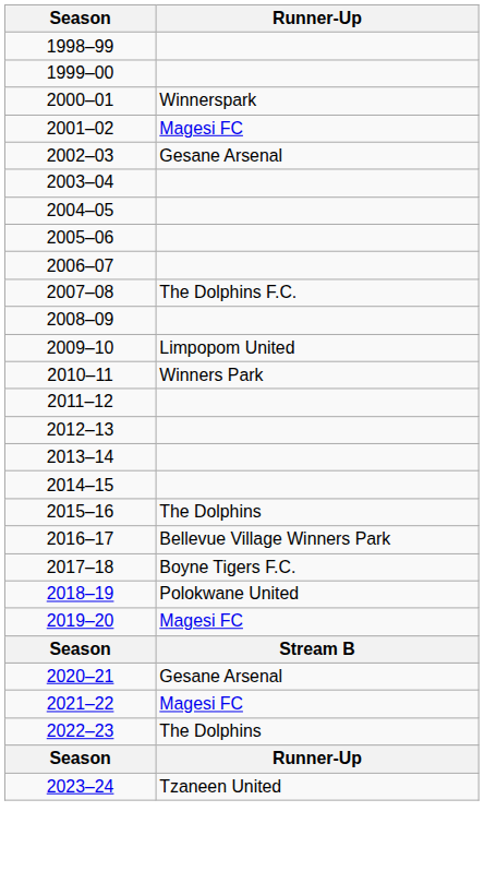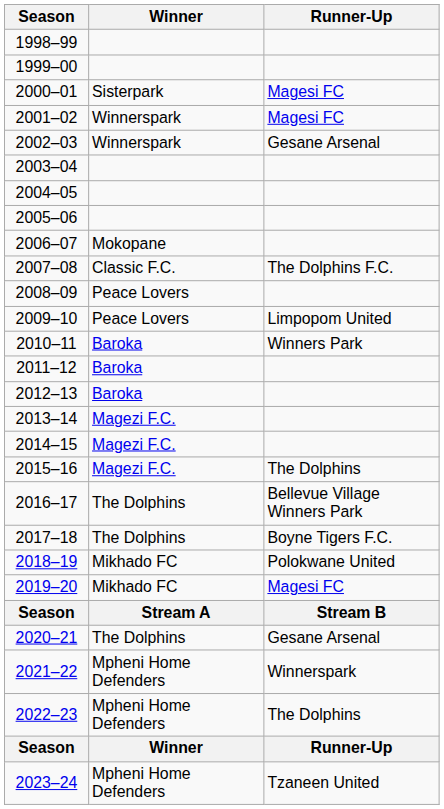 <table class="wikitable" width="440px";>
 <tr>
 <th width="80px">Season</th>
+<th width="180px">Winner</th>
 <th width="180px">Runner-Up</th>
 </tr>
 <tr>
 <td align="center">1998–99</td>
 <td></td>
+<td></td>
 </tr>
 <tr>
 <td align="center">1999–00</td>
 <td></td>
+<td></td>
 </tr>
 <tr>
 <td align="center">2000–01</td>
-<td>Winnerspark</td>
+<td>Sisterpark</td>
+<td><a href='#'>Magesi FC</a></td>
 </tr>
 <tr>
 <td align="center">2001–02</td>
+<td>Winnerspark</td>
 <td><a href='#'>Magesi FC</a></td>
 </tr>
 <tr>
 <td align="center">2002–03</td>
+<td>Winnerspark</td>
 <td>Gesane Arsenal</td>
 </tr>
 <tr>
 <td align="center">2003–04</td>
 <td></td>
+<td></td>
 </tr>
 <tr>
 <td align="center">2004–05</td>
+<td></td>
 <td></td>
 </tr>
 <tr>
 <td align="center">2005–06</td>
 <td></td>
+<td></td>
 </tr>
 <tr>
 <td align="center">2006–07</td>
+<td>Mokopane</td>
 <td></td>
 </tr>
 <tr>
 <td align="center">2007–08</td>
+<td>Classic F.C.</td>
 <td>The Dolphins F.C.</td>
 </tr>
 <tr>
 <td align="center">2008–09</td>
+<td>Peace Lovers</td>
 <td></td>
 </tr>
 <tr>
 <td align="center">2009–10</td>
+<td>Peace Lovers</td>
 <td>Limpopom United</td>
 </tr>
 <tr>
 <td align="center">2010–11</td>
+<td><a href='#'>Baroka</a></td>
 <td>Winners Park</td>
 </tr>
 <tr>
 <td align="center">2011–12</td>
+<td><a href='#'>Baroka</a></td>
 <td></td>
 </tr>
 <tr>
 <td align="center">2012–13</td>
+<td><a href='#'>Baroka</a></td>
 <td></td>
 </tr>
 <tr>
 <td align="center">2013–14</td>
+<td><a href='#'>Magezi F.C.</a></td>
 <td></td>
 </tr>
 <tr>
 <td align="center">2014–15</td>
+<td><a href='#'>Magezi F.C.</a></td>
 <td></td>
 </tr>
 <tr>
 <td align="center">2015–16</td>
+<td><a href='#'>Magezi F.C.</a></td>
 <td>The Dolphins</td>
 </tr>
 <tr>
 <td align="center">2016–17</td>
+<td>The Dolphins</td>
 <td>Bellevue Village Winners Park</td>
 </tr>
 <tr>
 <td align="center">2017–18</td>
+<td>The Dolphins</td>
 <td>Boyne Tigers F.C.</td>
 </tr>
 <tr>
 <td align="center"><a href='#'>2018–19</a></td>
+<td>Mikhado FC</td>
 <td>Polokwane United</td>
 </tr>
 <tr>
 <td align="center"><a href='#'>2019–20</a></td>
+<td>Mikhado FC</td>
 <td><a href='#'>Magesi FC</a></td>
 </tr>
 <tr>
 <th>Season</th>
+<th>Stream A</th>
 <th>Stream B</th>
 </tr>
 <tr>
 <td align="center"><a href='#'>2020–21</a></td>
+<td>The Dolphins</td>
 <td>Gesane Arsenal</td>
 </tr>
 <tr>
 <td align="center"><a href='#'>2021–22</a></td>
-<td><a href='#'>Magesi FC</a></td>
+<td>Mpheni Home Defenders</td>
+<td>Winnerspark</td>
 </tr>
 <tr>
 <td align="center"><a href='#'>2022–23</a></td>
+<td>Mpheni Home Defenders</td>
 <td>The Dolphins</td>
 </tr>
 <tr>
 <th width="80px">Season</th>
+<th width="180px">Winner</th>
 <th width="180px">Runner-Up</th>
 </tr>
 <tr>
 <td align="center"><a href='#'>2023–24</a></td>
+<td>Mpheni Home Defenders</td>
 <td>Tzaneen United</td>
 </tr>
 </table>
